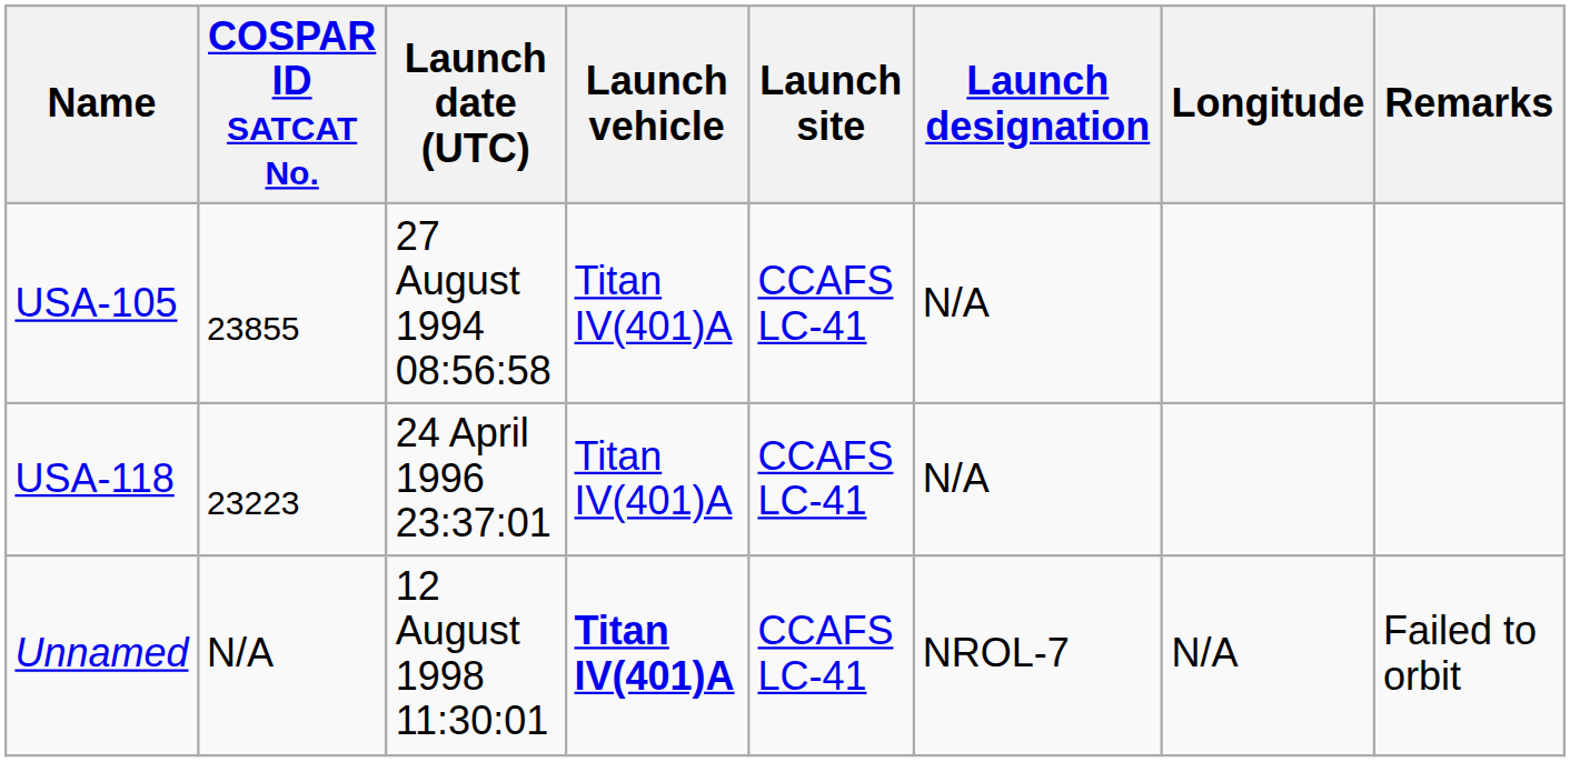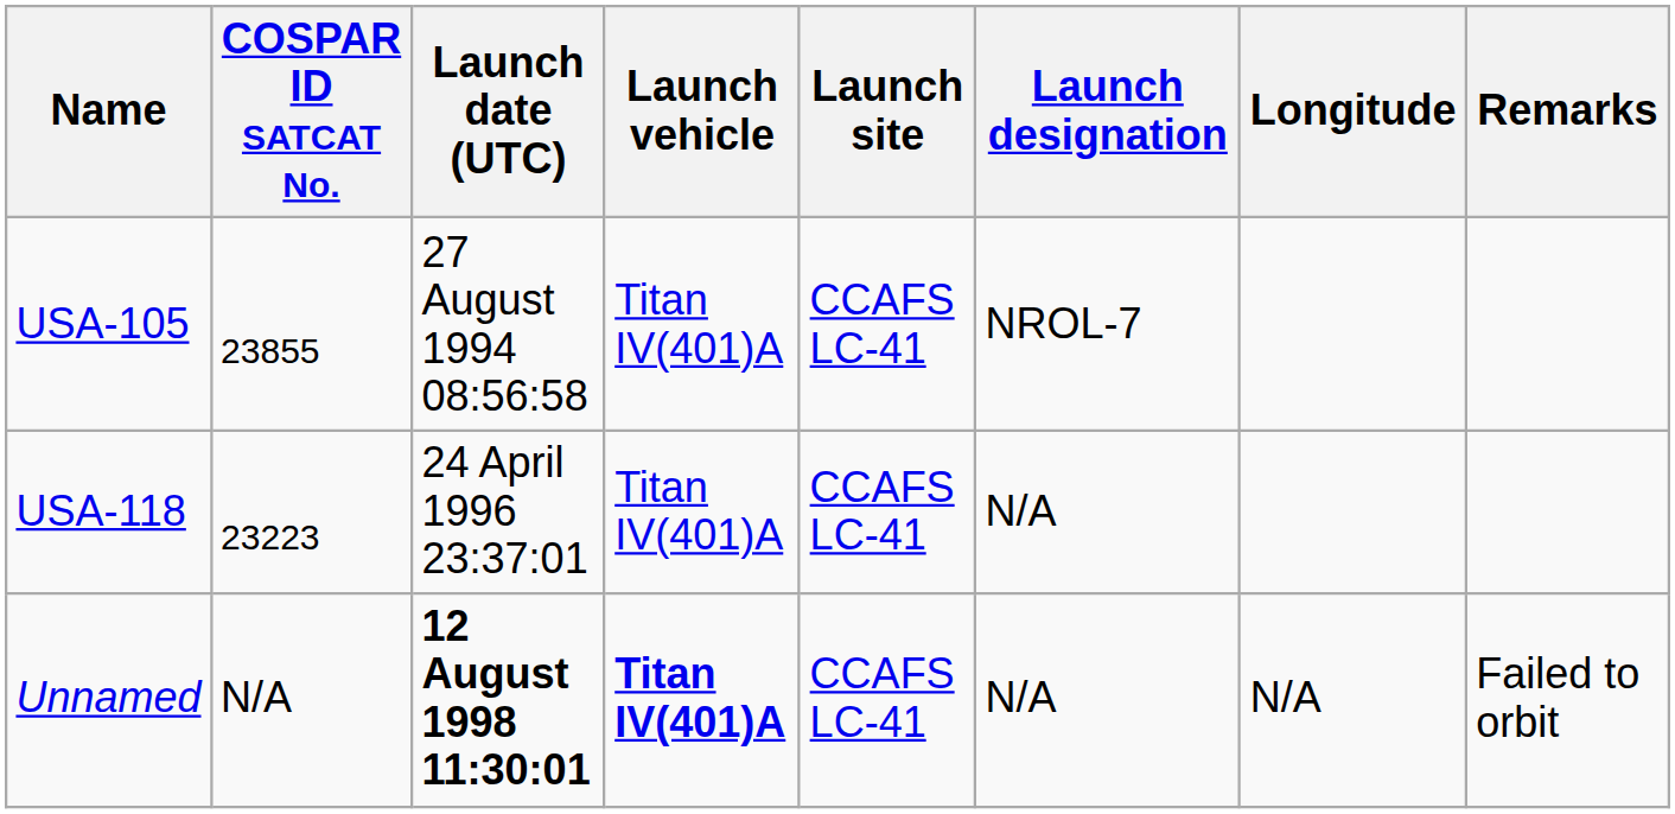 <table class="wikitable" style="width:100%;">
 <tr>
 <th>Name</th>
 <th><a href='#'>COSPAR ID</a><br><small><a href='#'>SATCAT No.</a></small></th>
 <th>Launch date<br>(UTC)</th>
 <th>Launch vehicle</th>
 <th>Launch site</th>
 <th><a href='#'>Launch designation</a></th>
 <th>Longitude</th>
 <th>Remarks</th>
 </tr>
 <tr>
 <td><a href='#'>USA-105</a></td>
 <td><br><small>23855</small></td>
 <td>27 August 1994<br>08:56:58</td>
 <td><a href='#'>Titan IV(401)A</a></td>
 <td><a href='#'>CCAFS</a> <a href='#'>LC-41</a></td>
-<td>N/A</td>
+<td>NROL-7</td>
 <td></td>
 <td></td>
 </tr>
 <tr>
 <td><a href='#'>USA-118</a></td>
 <td><br><small>23223</small></td>
 <td>24 April 1996<br>23:37:01</td>
 <td><a href='#'>Titan IV(401)A</a></td>
 <td><a href='#'>CCAFS</a> <a href='#'>LC-41</a></td>
 <td>N/A</td>
 <td></td>
 <td></td>
 </tr>
 <tr>
 <td><a href='#'><em>Unnamed</em></a></td>
 <td>N/A</td>
-<td>12 August 1998<br>11:30:01</td>
+<td><strong>12 August 1998<br>11:30:01</strong></td>
 <td><strong><a href='#'>Titan IV(401)A</a></strong></td>
 <td><a href='#'>CCAFS</a> <a href='#'>LC-41</a></td>
-<td>NROL-7</td>
+<td>N/A</td>
 <td>N/A</td>
 <td>Failed to orbit</td>
 </tr>
 </table>
